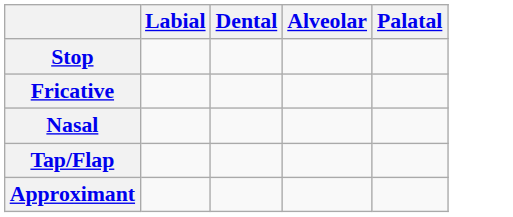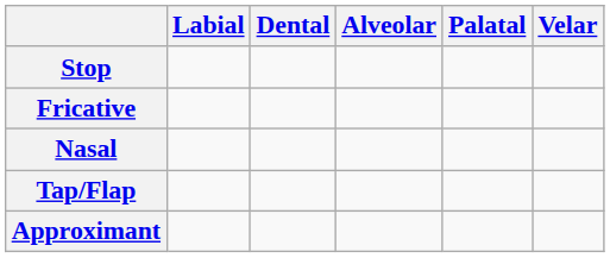 <table class="wikitable" style=text-align:center>
 <tr>
 <th></th>
 <th><a href='#'>Labial</a></th>
 <th><a href='#'>Dental</a></th>
 <th><a href='#'>Alveolar</a></th>
 <th><a href='#'>Palatal</a></th>
+<th><a href='#'>Velar</a></th>
 </tr>
 <tr>
 <th><a href='#'>Stop</a></th>
+<td></td>
 <td></td>
 <td></td>
 <td></td>
 <td></td>
 </tr>
 <tr>
 <th><a href='#'>Fricative</a></th>
 <td></td>
 <td></td>
 <td></td>
 <td></td>
+<td></td>
 </tr>
 <tr>
 <th><a href='#'>Nasal</a></th>
+<td></td>
 <td></td>
 <td></td>
 <td></td>
 <td></td>
 </tr>
 <tr>
 <th><a href='#'>Tap/Flap</a></th>
 <td></td>
 <td></td>
 <td></td>
 <td></td>
+<td></td>
 </tr>
 <tr>
 <th><a href='#'>Approximant</a></th>
 <td></td>
 <td></td>
 <td></td>
 <td></td>
+<td></td>
 </tr>
 </table>
